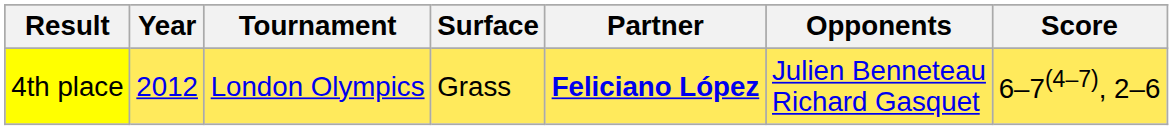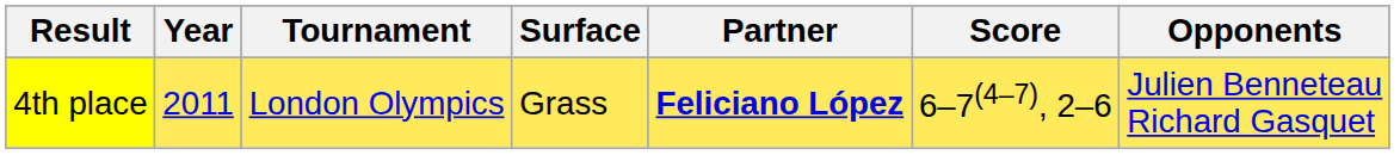 <table class="sortable wikitable">
 <tr>
 <th>Result</th>
 <th>Year</th>
 <th>Tournament</th>
 <th>Surface</th>
 <th>Partner</th>
+<th class=unsortable>Score</th>
 <th>Opponents</th>
-<th class=unsortable>Score</th>
 </tr>
 <tr bgcolor=FFEA5C>
 <td bgcolor=yellow>4th place</td>
-<td><a href='#'>2012</a></td>
+<td><a href='#'>2011</a></td>
 <td><a href='#'>London Olympics</a></td>
 <td>Grass</td>
 <td><strong> <a href='#'>Feliciano López</a></strong></td>
+<td>6–7<sup>(4–7)</sup>, 2–6</td>
 <td> <a href='#'>Julien Benneteau</a><br> <a href='#'>Richard Gasquet</a></td>
-<td>6–7<sup>(4–7)</sup>, 2–6</td>
 </tr>
 </table>
